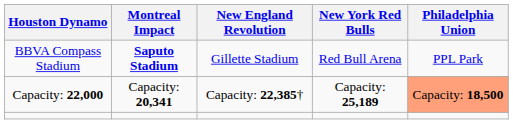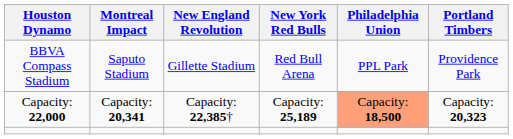 <table class="wikitable" style="text-align:center">
 <tr>
 <th><a href='#'>Houston Dynamo</a></th>
 <th><a href='#'>Montreal Impact</a></th>
 <th><a href='#'>New England Revolution</a></th>
 <th><a href='#'>New York Red Bulls</a></th>
 <th><a href='#'>Philadelphia Union</a></th>
+<th><a href='#'>Portland Timbers</a></th>
 </tr>
 <tr>
 <td><a href='#'>BBVA Compass Stadium</a></td>
-<td><strong><a href='#'>Saputo Stadium</a></strong></td>
+<td><a href='#'>Saputo Stadium</a></td>
 <td><a href='#'>Gillette Stadium</a></td>
 <td><a href='#'>Red Bull Arena</a></td>
 <td><a href='#'>PPL Park</a></td>
+<td><a href='#'>Providence Park</a></td>
 </tr>
 <tr>
 <td>Capacity: <strong>22,000</strong></td>
 <td>Capacity: <strong>20,341</strong></td>
 <td>Capacity: <strong>22,385</strong>†</td>
 <td>Capacity: <strong>25,189</strong></td>
 <td style="background: lightsalmon;">Capacity: <strong>18,500</strong></td>
+<td>Capacity: <strong>20,323</strong></td>
 </tr>
 <tr>
 <td></td>
 <td></td>
 <td></td>
 <td></td>
 <td></td>
+<td></td>
 </tr>
 </table>
